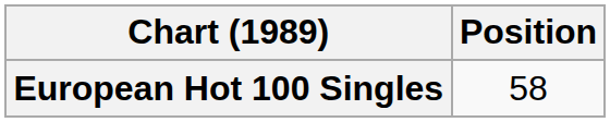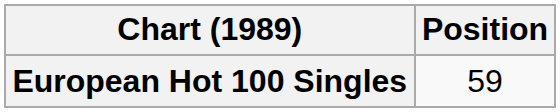 <table class="wikitable sortable plainrowheaders">
 <tr>
 <th>Chart (1989)</th>
 <th>Position</th>
 </tr>
 <tr>
 <th scope="row">European Hot 100 Singles</th>
-<td style="text-align:center;">58</td>
+<td style="text-align:center;">59</td>
 </tr>
 <tr>
 </tr>
 </table>
